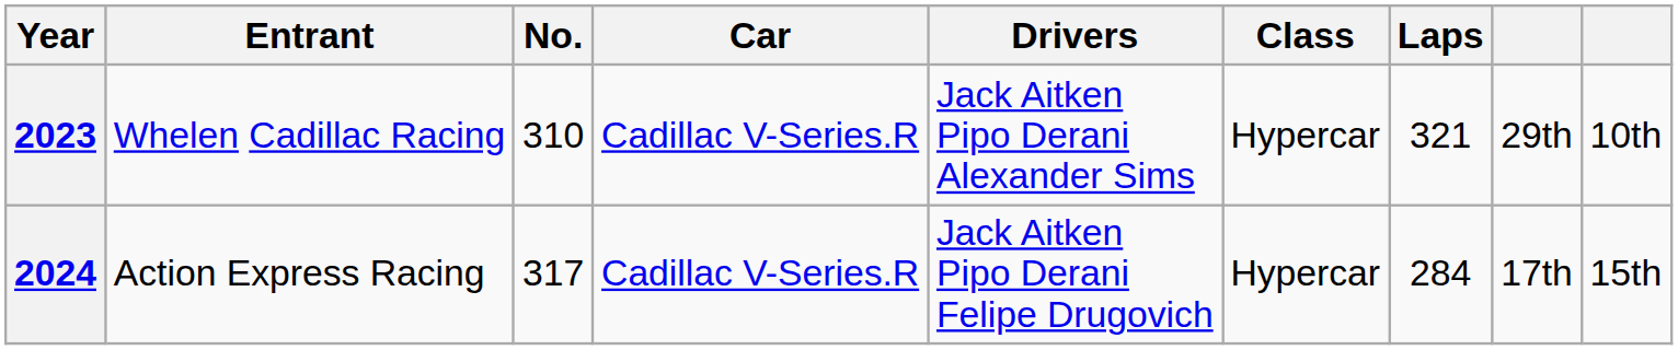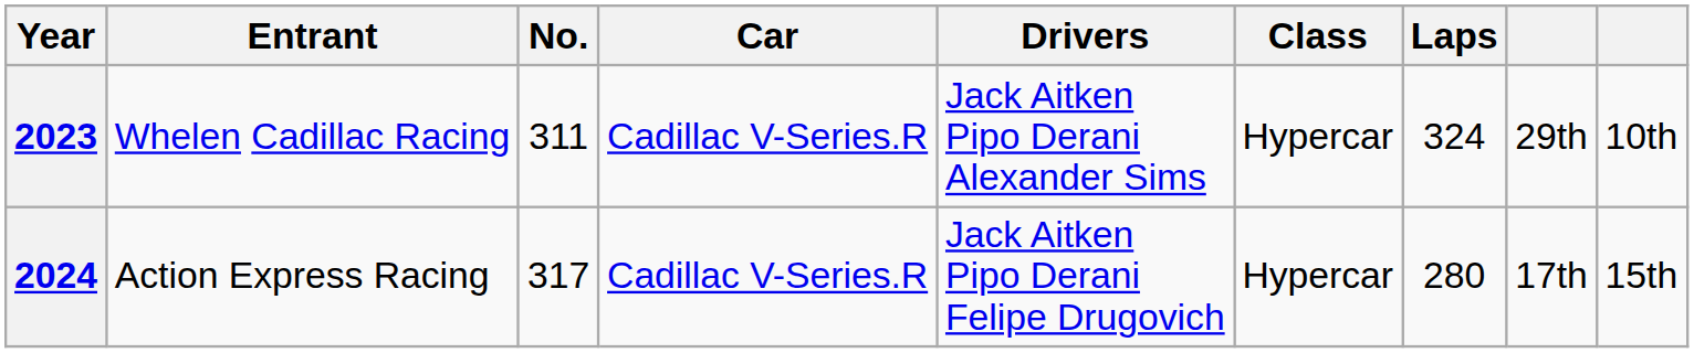 <table class="wikitable" style="font-size:90%">
 <tr>
 <th>Year</th>
 <th>Entrant</th>
 <th>No.</th>
 <th>Car</th>
 <th>Drivers</th>
 <th>Class</th>
 <th>Laps</th>
 <th></th>
 <th></th>
 </tr>
 <tr align="center">
 <th><a href='#'>2023</a></th>
 <td align=left> <a href='#'>Whelen</a> <a href='#'>Cadillac Racing</a></td>
-<td>310</td>
+<td>311</td>
 <td align=left><a href='#'>Cadillac V-Series.R</a></td>
 <td align=left> <a href='#'>Jack Aitken</a><br> <a href='#'>Pipo Derani</a><br> <a href='#'>Alexander Sims</a></td>
 <td>Hypercar</td>
-<td>321</td>
+<td>324</td>
 <td>29th</td>
 <td>10th</td>
 </tr>
 <tr align="center">
 <th><a href='#'>2024</a></th>
 <td align=left> Action Express Racing</td>
 <td>317</td>
 <td align=left><a href='#'>Cadillac V-Series.R</a></td>
 <td align=left> <a href='#'>Jack Aitken</a><br> <a href='#'>Pipo Derani</a><br> <a href='#'>Felipe Drugovich</a></td>
 <td>Hypercar</td>
-<td>284</td>
+<td>280</td>
 <td>17th</td>
 <td>15th</td>
 </tr>
 </table>
